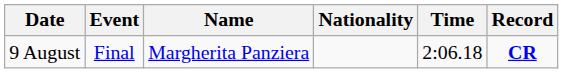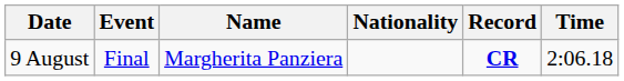 <table class="wikitable" style=text-align:center>
 <tr>
 <th>Date</th>
 <th>Event</th>
 <th>Name</th>
 <th>Nationality</th>
+<th>Record</th>
 <th>Time</th>
-<th>Record</th>
 </tr>
 <tr>
 <td>9 August</td>
 <td><a href='#'>Final</a></td>
 <td align=left><a href='#'>Margherita Panziera</a></td>
 <td align=left></td>
+<td><strong><a href='#'>CR</a></strong></td>
 <td>2:06.18</td>
-<td><strong><a href='#'>CR</a></strong></td>
 </tr>
 </table>
